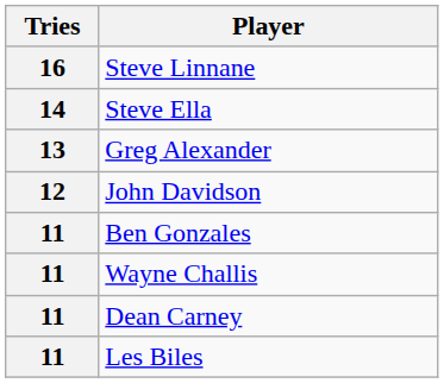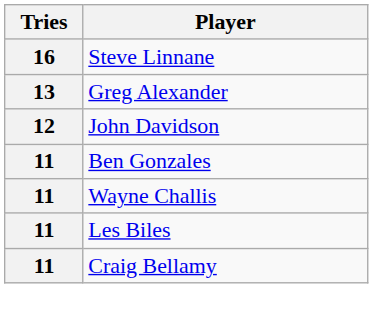 <table class="wikitable" style="text-align:left;">
 <tr>
 <th width=50>Tries</th>
 <th width=200>Player</th>
 </tr>
 <tr>
 <th>16</th>
 <td> <a href='#'>Steve Linnane</a></td>
-</tr>
-<tr>
-<th>14</th>
-<td> <a href='#'>Steve Ella</a></td>
 </tr>
 <tr>
 <th>13</th>
 <td> <a href='#'>Greg Alexander</a></td>
 </tr>
 <tr>
 <th>12</th>
 <td> <a href='#'>John Davidson</a></td>
 </tr>
 <tr>
 <th>11</th>
 <td> <a href='#'>Ben Gonzales</a></td>
 </tr>
 <tr>
 <th>11</th>
 <td> <a href='#'>Wayne Challis</a></td>
 </tr>
 <tr>
 <th>11</th>
-<td> <a href='#'>Dean Carney</a></td>
+<td> <a href='#'>Les Biles</a></td>
 </tr>
 <tr>
 <th>11</th>
-<td> <a href='#'>Les Biles</a></td>
+<td> <a href='#'>Craig Bellamy</a></td>
 </tr>
 </table>
